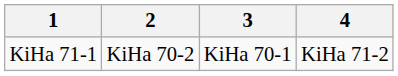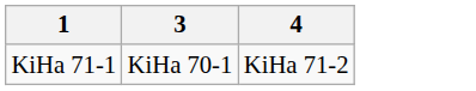 <table class="wikitable">
 <tr>
 <th>1</th>
-<th>2</th>
 <th>3</th>
 <th>4</th>
 </tr>
 <tr>
 <td>KiHa 71-1</td>
-<td>KiHa 70-2</td>
 <td>KiHa 70-1</td>
 <td>KiHa 71-2</td>
 </tr>
 </table>
